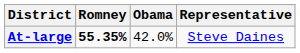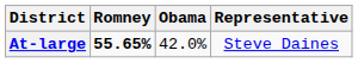 <table class=wikitable>
 <tr>
 <th>District</th>
 <th>Romney</th>
 <th>Obama</th>
 <th>Representative</th>
 </tr>
 <tr align=center>
 <th><a href='#'>At-large</a></th>
-<td><strong>55.35%</strong></td>
+<td><strong>55.65%</strong></td>
 <td>42.0%</td>
 <td><a href='#'>Steve Daines</a></td>
 </tr>
 </table>
